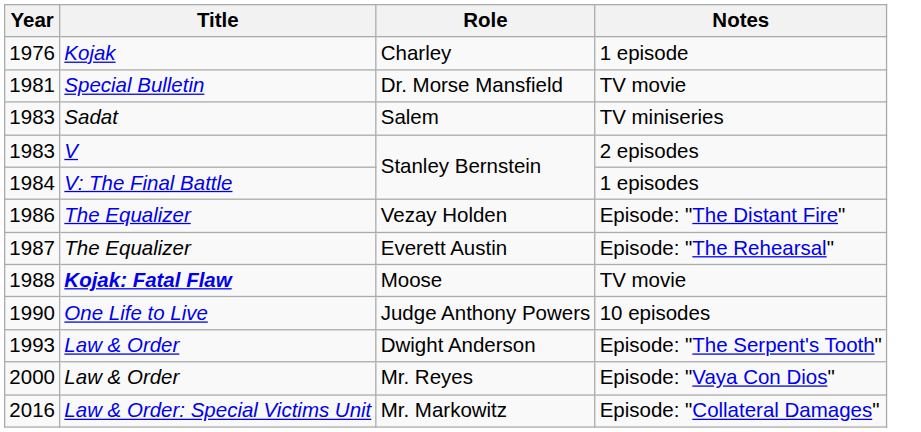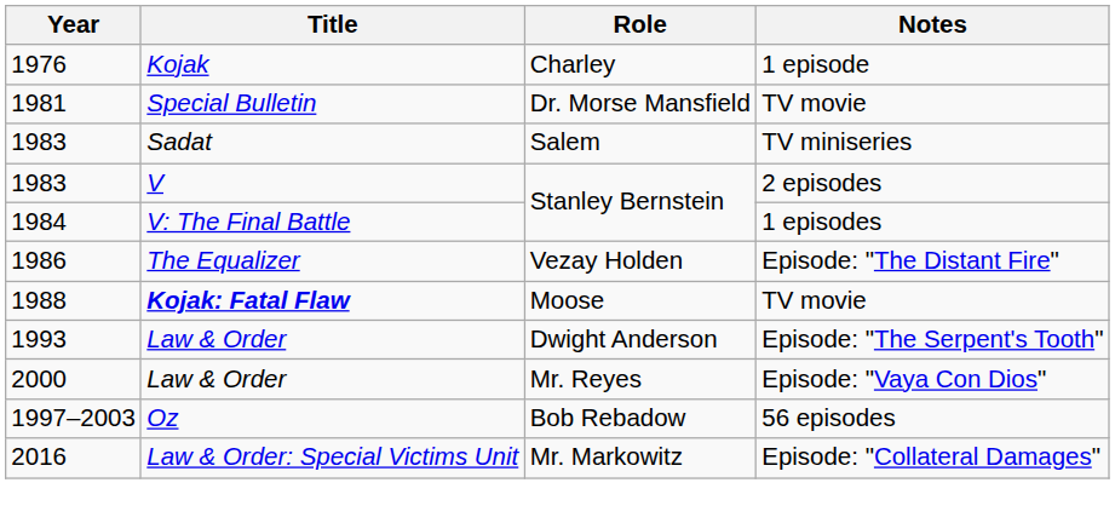 <table class="wikitable sortable">
 <tr>
 <th>Year</th>
 <th>Title</th>
 <th>Role</th>
 <th>Notes</th>
 </tr>
 <tr>
 <td>1976</td>
 <td><em><a href='#'>Kojak</a></em></td>
 <td>Charley</td>
 <td>1 episode</td>
 </tr>
 <tr>
 <td>1981</td>
 <td><em><a href='#'>Special Bulletin</a></em></td>
 <td>Dr. Morse Mansfield</td>
 <td>TV movie</td>
 </tr>
 <tr>
 <td>1983</td>
 <td><em>Sadat</em></td>
 <td>Salem</td>
 <td>TV miniseries</td>
 </tr>
 <tr>
 <td>1983</td>
 <td><em><a href='#'>V</a></em></td>
 <td rowspan="2">Stanley Bernstein</td>
 <td>2 episodes</td>
 </tr>
 <tr>
 <td>1984</td>
 <td><em><a href='#'>V: The Final Battle</a></em></td>
 <td>1 episodes</td>
 </tr>
 <tr>
 <td>1986</td>
 <td><em><a href='#'>The Equalizer</a></em></td>
 <td>Vezay Holden</td>
 <td>Episode: "<a href='#'>The Distant Fire</a>"</td>
 </tr>
 <tr>
-<td>1987</td>
-<td><em>The Equalizer</em></td>
-<td>Everett Austin</td>
-<td>Episode: "<a href='#'>The Rehearsal</a>"</td>
-</tr>
-<tr>
 <td>1988</td>
 <td><strong><em><a href='#'>Kojak: Fatal Flaw</a></em></strong></td>
 <td>Moose</td>
 <td>TV movie</td>
-</tr>
-<tr>
-<td>1990</td>
-<td><em><a href='#'>One Life to Live</a></em></td>
-<td>Judge Anthony Powers</td>
-<td>10 episodes</td>
 </tr>
 <tr>
 <td>1993</td>
 <td><em><a href='#'>Law & Order</a></em></td>
 <td>Dwight Anderson</td>
 <td>Episode: "<a href='#'>The Serpent's Tooth</a>"</td>
 </tr>
 <tr>
 <td>2000</td>
 <td><em>Law & Order</em></td>
 <td>Mr. Reyes</td>
 <td>Episode: "<a href='#'>Vaya Con Dios</a>"</td>
 </tr>
 <tr>
+<td>1997–2003</td>
+<td><em><a href='#'>Oz</a></em></td>
+<td>Bob Rebadow</td>
+<td>56 episodes</td>
+</tr>
+<tr>
 <td>2016</td>
 <td><em><a href='#'>Law & Order: Special Victims Unit</a></em></td>
 <td>Mr. Markowitz</td>
 <td>Episode: "<a href='#'>Collateral Damages</a>"</td>
 </tr>
 </table>
